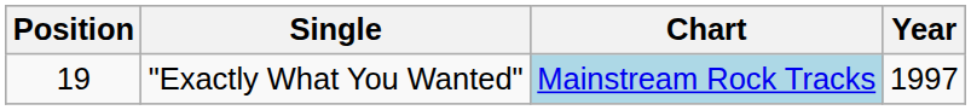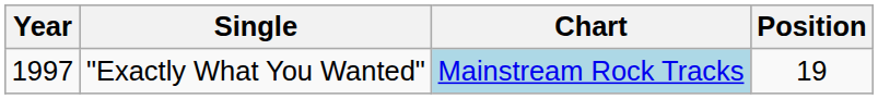 <table class="wikitable">
 <tr>
-<th>Position</th>
+<th>Year</th>
 <th>Single</th>
 <th>Chart</th>
-<th>Year</th>
+<th>Position</th>
 </tr>
 <tr>
-<td style="text-align:center;">19</td>
+<td>1997</td>
 <td>"Exactly What You Wanted"</td>
 <td style="background: lightblue;"><a href='#'>Mainstream Rock Tracks</a></td>
-<td>1997</td>
+<td style="text-align:center;">19</td>
 </tr>
 </table>
